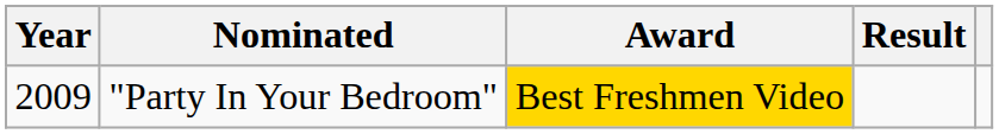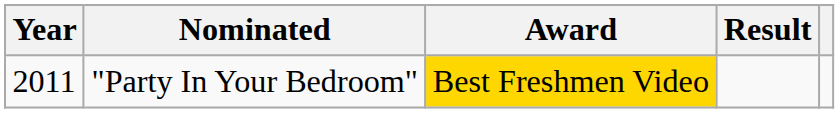 <table class="wikitable">
 <tr>
 <th>Year</th>
 <th>Nominated</th>
 <th>Award</th>
 <th>Result</th>
 <th></th>
 </tr>
 <tr>
-<td>2009</td>
+<td>2011</td>
 <td>"Party In Your Bedroom"</td>
 <td style="background: gold;">Best Freshmen Video</td>
 <td></td>
 <td style="text-align:center;"></td>
 </tr>
 </table>
